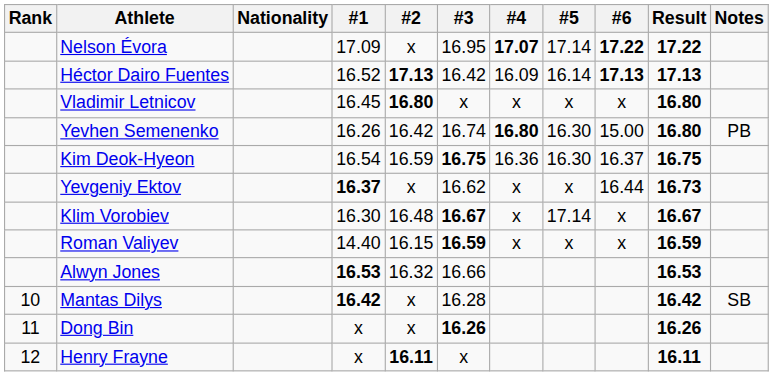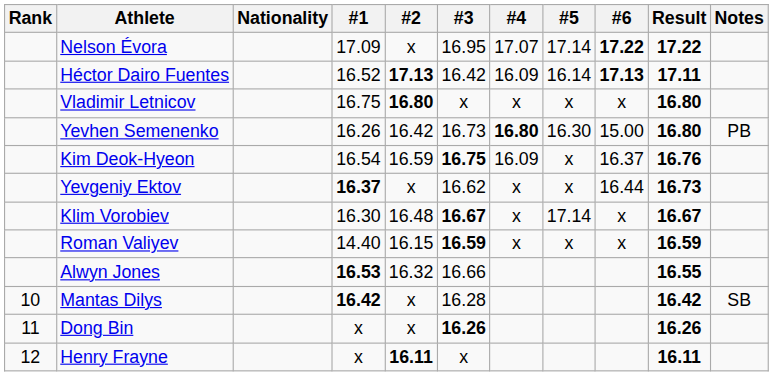 <table class="wikitable sortable" style="text-align:center">
 <tr>
 <th>Rank</th>
 <th>Athlete</th>
 <th>Nationality</th>
 <th>#1</th>
 <th>#2</th>
 <th>#3</th>
 <th>#4</th>
 <th>#5</th>
 <th>#6</th>
 <th>Result</th>
 <th>Notes</th>
 </tr>
 <tr>
 <td></td>
 <td align="left"><a href='#'>Nelson Évora</a></td>
 <td align=left></td>
 <td>17.09</td>
 <td>x</td>
 <td>16.95</td>
-<td><strong>17.07</strong></td>
+<td>17.07</td>
 <td>17.14</td>
 <td><strong>17.22</strong></td>
 <td><strong>17.22</strong></td>
 <td></td>
 </tr>
 <tr>
 <td></td>
 <td align="left"><a href='#'>Héctor Dairo Fuentes</a></td>
 <td align=left></td>
 <td>16.52</td>
 <td><strong>17.13</strong></td>
 <td>16.42</td>
 <td>16.09</td>
 <td>16.14</td>
 <td><strong>17.13</strong></td>
-<td><strong>17.13</strong></td>
+<td><strong>17.11</strong></td>
 <td></td>
 </tr>
 <tr>
 <td></td>
 <td align="left"><a href='#'>Vladimir Letnicov</a></td>
 <td align=left></td>
-<td>16.45</td>
+<td>16.75</td>
 <td><strong>16.80</strong></td>
 <td>x</td>
 <td>x</td>
 <td>x</td>
 <td>x</td>
 <td><strong>16.80</strong></td>
 <td></td>
 </tr>
 <tr>
 <td></td>
 <td align="left"><a href='#'>Yevhen Semenenko</a></td>
 <td align=left></td>
 <td>16.26</td>
 <td>16.42</td>
-<td>16.74</td>
+<td>16.73</td>
 <td><strong>16.80</strong></td>
 <td>16.30</td>
 <td>15.00</td>
 <td><strong>16.80</strong></td>
 <td>PB</td>
 </tr>
 <tr>
 <td></td>
 <td align="left"><a href='#'>Kim Deok-Hyeon</a></td>
 <td align=left></td>
 <td>16.54</td>
 <td>16.59</td>
 <td><strong>16.75</strong></td>
-<td>16.36</td>
-<td>16.30</td>
+<td>16.09</td>
+<td>x</td>
 <td>16.37</td>
-<td><strong>16.75</strong></td>
+<td><strong>16.76</strong></td>
 <td></td>
 </tr>
 <tr>
 <td></td>
 <td align="left"><a href='#'>Yevgeniy Ektov</a></td>
 <td align=left></td>
 <td><strong>16.37</strong></td>
 <td>x</td>
 <td>16.62</td>
 <td>x</td>
 <td>x</td>
 <td>16.44</td>
 <td><strong>16.73</strong></td>
 <td></td>
 </tr>
 <tr>
 <td></td>
 <td align="left"><a href='#'>Klim Vorobiev</a></td>
 <td align=left></td>
 <td>16.30</td>
 <td>16.48</td>
 <td><strong>16.67</strong></td>
 <td>x</td>
 <td>17.14</td>
 <td>x</td>
 <td><strong>16.67</strong></td>
 <td></td>
 </tr>
 <tr>
 <td></td>
 <td align="left"><a href='#'>Roman Valiyev</a></td>
 <td align=left></td>
 <td>14.40</td>
 <td>16.15</td>
 <td><strong>16.59</strong></td>
 <td>x</td>
 <td>x</td>
 <td>x</td>
 <td><strong>16.59</strong></td>
 <td></td>
 </tr>
 <tr>
 <td></td>
 <td align="left"><a href='#'>Alwyn Jones</a></td>
 <td align=left></td>
 <td><strong>16.53</strong></td>
 <td>16.32</td>
 <td>16.66</td>
 <td></td>
 <td></td>
 <td></td>
-<td><strong>16.53</strong></td>
+<td><strong>16.55</strong></td>
 <td></td>
 </tr>
 <tr>
 <td>10</td>
 <td align="left"><a href='#'>Mantas Dilys</a></td>
 <td align=left></td>
 <td><strong>16.42</strong></td>
 <td>x</td>
 <td>16.28</td>
 <td></td>
 <td></td>
 <td></td>
 <td><strong>16.42</strong></td>
 <td>SB</td>
 </tr>
 <tr>
 <td>11</td>
 <td align="left"><a href='#'>Dong Bin</a></td>
 <td align=left></td>
 <td>x</td>
 <td>x</td>
 <td><strong>16.26</strong></td>
 <td></td>
 <td></td>
 <td></td>
 <td><strong>16.26</strong></td>
 <td></td>
 </tr>
 <tr>
 <td>12</td>
 <td align="left"><a href='#'>Henry Frayne</a></td>
 <td align=left></td>
 <td>x</td>
 <td><strong>16.11</strong></td>
 <td>x</td>
 <td></td>
 <td></td>
 <td></td>
 <td><strong>16.11</strong></td>
 <td></td>
 </tr>
 </table>
